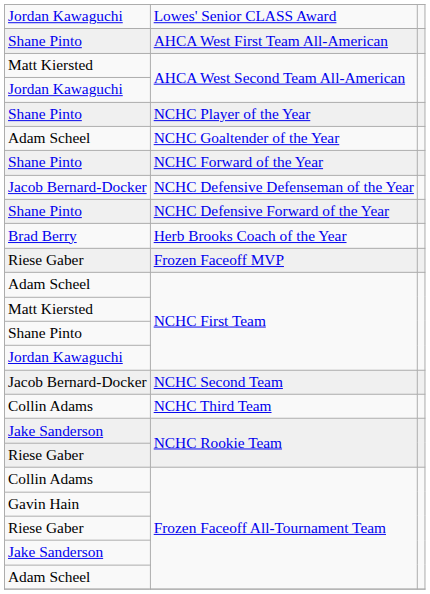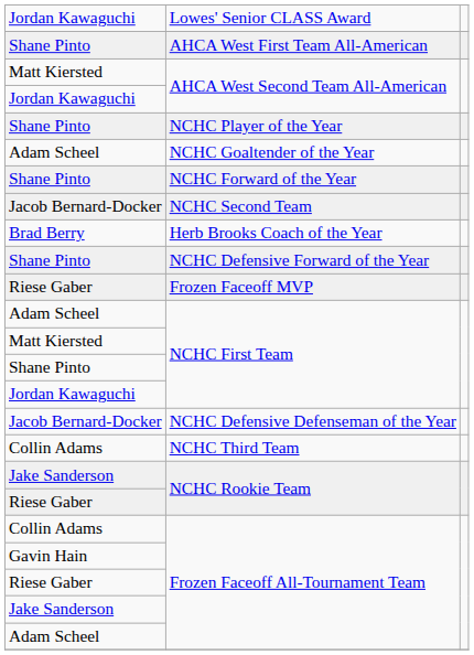 <table class="wikitable">
 <tr>
 <td><a href='#'>Jordan Kawaguchi</a></td>
 <td><a href='#'>Lowes' Senior CLASS Award</a></td>
 <td></td>
 </tr>
 <tr bgcolor=f0f0f0>
 <td><a href='#'>Shane Pinto</a></td>
 <td><a href='#'>AHCA West First Team All-American</a></td>
 <td></td>
 </tr>
 <tr>
 <td>Matt Kiersted</td>
 <td rowspan=2><a href='#'>AHCA West Second Team All-American</a></td>
 <td rowspan=2></td>
 </tr>
 <tr>
 <td><a href='#'>Jordan Kawaguchi</a></td>
 </tr>
 <tr bgcolor=f0f0f0>
 <td><a href='#'>Shane Pinto</a></td>
 <td><a href='#'>NCHC Player of the Year</a></td>
 <td></td>
 </tr>
 <tr>
 <td>Adam Scheel</td>
 <td><a href='#'>NCHC Goaltender of the Year</a></td>
 <td></td>
 </tr>
 <tr bgcolor=f0f0f0>
 <td><a href='#'>Shane Pinto</a></td>
 <td><a href='#'>NCHC Forward of the Year</a></td>
 <td></td>
 </tr>
+<tr bgcolor=f0f0f0>
+<td>Jacob Bernard-Docker</td>
+<td><a href='#'>NCHC Second Team</a></td>
+<td></td>
+</tr>
 <tr>
-<td><a href='#'>Jacob Bernard-Docker</a></td>
-<td><a href='#'>NCHC Defensive Defenseman of the Year</a></td>
+<td><a href='#'>Brad Berry</a></td>
+<td><a href='#'>Herb Brooks Coach of the Year</a></td>
 <td></td>
 </tr>
 <tr bgcolor=f0f0f0>
 <td><a href='#'>Shane Pinto</a></td>
 <td><a href='#'>NCHC Defensive Forward of the Year</a></td>
-<td></td>
-</tr>
-<tr>
-<td><a href='#'>Brad Berry</a></td>
-<td><a href='#'>Herb Brooks Coach of the Year</a></td>
 <td></td>
 </tr>
 <tr bgcolor=f0f0f0>
 <td>Riese Gaber</td>
 <td><a href='#'>Frozen Faceoff MVP</a></td>
 <td></td>
 </tr>
 <tr>
 <td>Adam Scheel</td>
 <td rowspan=4><a href='#'>NCHC First Team</a></td>
 <td rowspan=4></td>
 </tr>
 <tr>
 <td>Matt Kiersted</td>
 </tr>
 <tr>
 <td>Shane Pinto</td>
 </tr>
 <tr>
 <td><a href='#'>Jordan Kawaguchi</a></td>
 </tr>
-<tr bgcolor=f0f0f0>
-<td>Jacob Bernard-Docker</td>
-<td><a href='#'>NCHC Second Team</a></td>
+<tr>
+<td><a href='#'>Jacob Bernard-Docker</a></td>
+<td><a href='#'>NCHC Defensive Defenseman of the Year</a></td>
 <td></td>
 </tr>
 <tr>
 <td>Collin Adams</td>
 <td><a href='#'>NCHC Third Team</a></td>
 <td></td>
 </tr>
 <tr bgcolor=f0f0f0>
 <td><a href='#'>Jake Sanderson</a></td>
 <td rowspan=2><a href='#'>NCHC Rookie Team</a></td>
 <td rowspan=2></td>
 </tr>
 <tr bgcolor=f0f0f0>
 <td>Riese Gaber</td>
 </tr>
 <tr>
 <td>Collin Adams</td>
 <td rowspan=5><a href='#'>Frozen Faceoff All-Tournament Team</a></td>
 <td rowspan=5></td>
 </tr>
 <tr>
 <td>Gavin Hain</td>
 </tr>
 <tr>
 <td>Riese Gaber</td>
 </tr>
 <tr>
 <td><a href='#'>Jake Sanderson</a></td>
 </tr>
 <tr>
 <td>Adam Scheel</td>
 </tr>
 <tr>
 </tr>
 </table>
